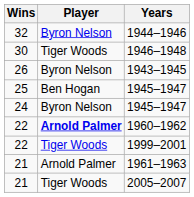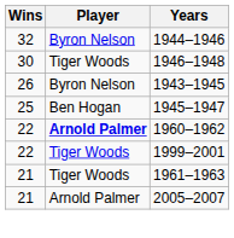 <table class=wikitable>
 <tr>
 <th>Wins</th>
 <th>Player</th>
 <th>Years</th>
 </tr>
 <tr>
 <td align=center>32</td>
 <td><a href='#'>Byron Nelson</a></td>
 <td align=center>1944–1946</td>
 </tr>
 <tr>
 <td align=center>30</td>
 <td>Tiger Woods</td>
 <td align=center>1946–1948</td>
 </tr>
 <tr>
 <td align=center>26</td>
 <td>Byron Nelson</td>
 <td align=center>1943–1945</td>
 </tr>
 <tr>
 <td align=center>25</td>
 <td>Ben Hogan</td>
 <td align=center>1945–1947</td>
 </tr>
 <tr>
-<td align=center>24</td>
-<td>Byron Nelson</td>
-<td align=center>1945–1947</td>
-</tr>
-<tr>
 <td align=center>22</td>
 <td><strong><a href='#'>Arnold Palmer</a></strong></td>
 <td align=center>1960–1962</td>
 </tr>
 <tr>
 <td align=center>22</td>
 <td><a href='#'>Tiger Woods</a></td>
 <td align=center>1999–2001</td>
 </tr>
 <tr>
 <td align=center>21</td>
-<td>Arnold Palmer</td>
+<td>Tiger Woods</td>
 <td align=center>1961–1963</td>
 </tr>
 <tr>
 <td align=center>21</td>
-<td>Tiger Woods</td>
+<td>Arnold Palmer</td>
 <td align=center>2005–2007</td>
 </tr>
 </table>
